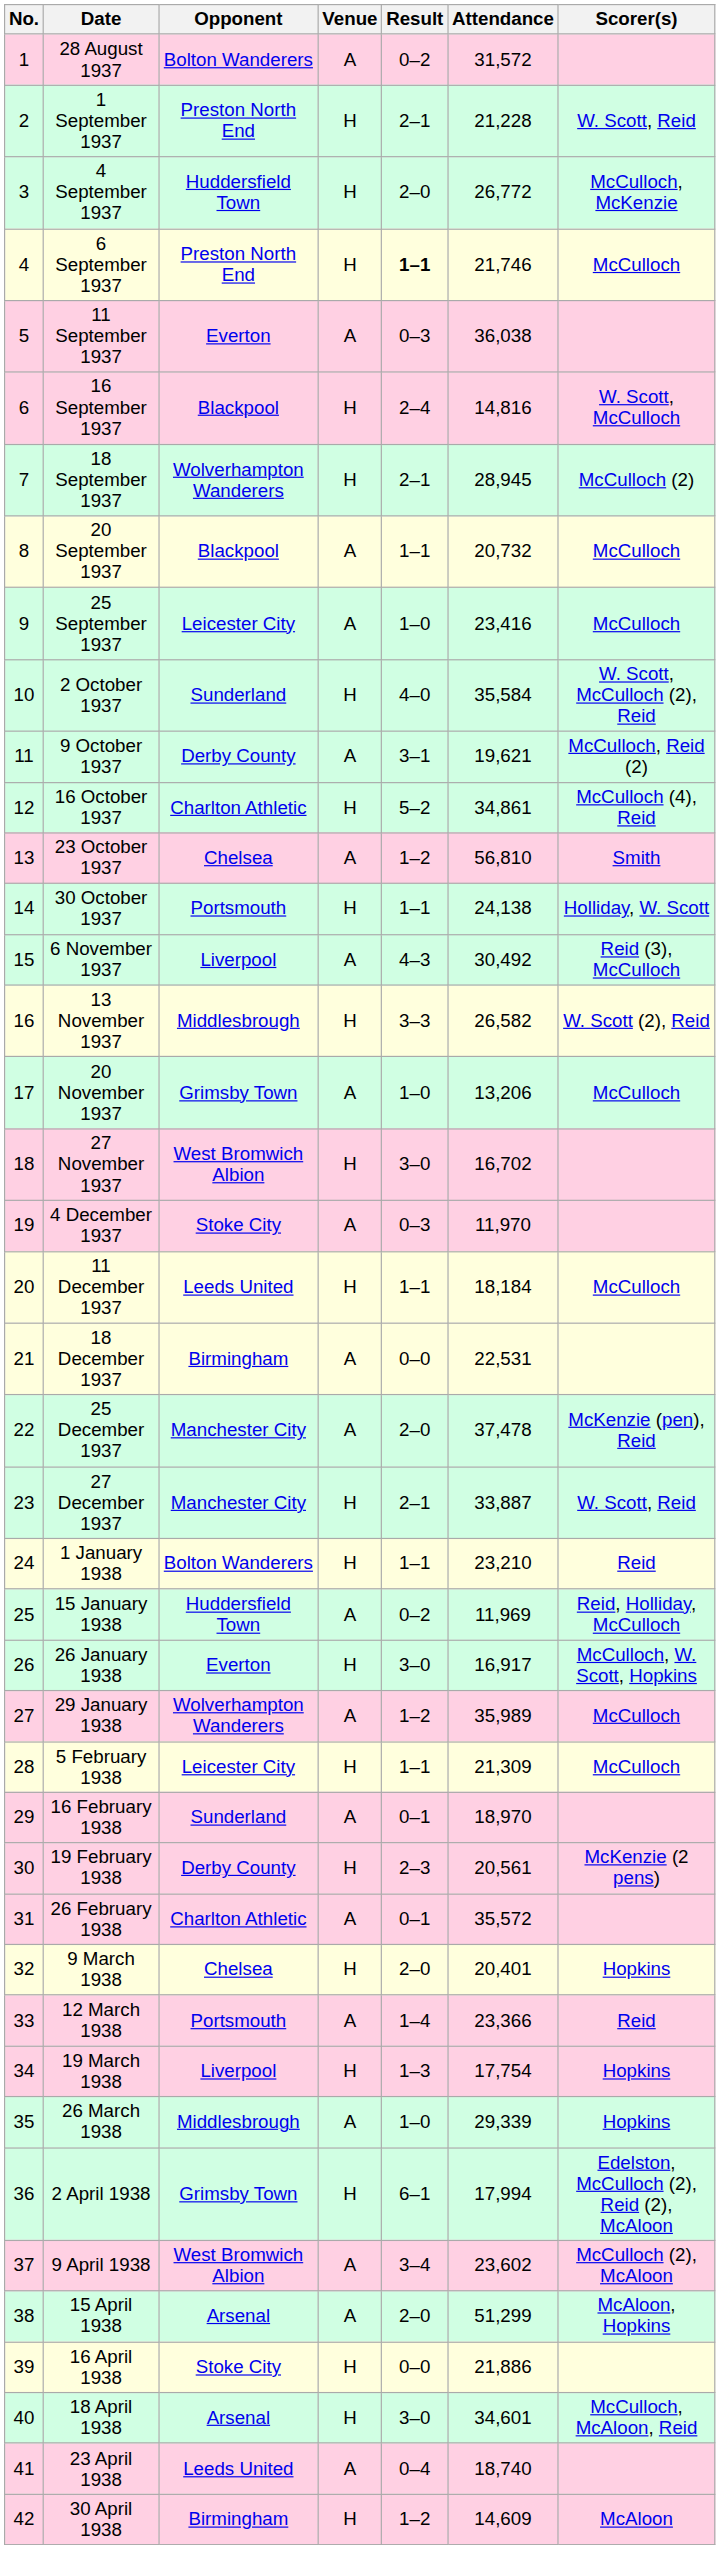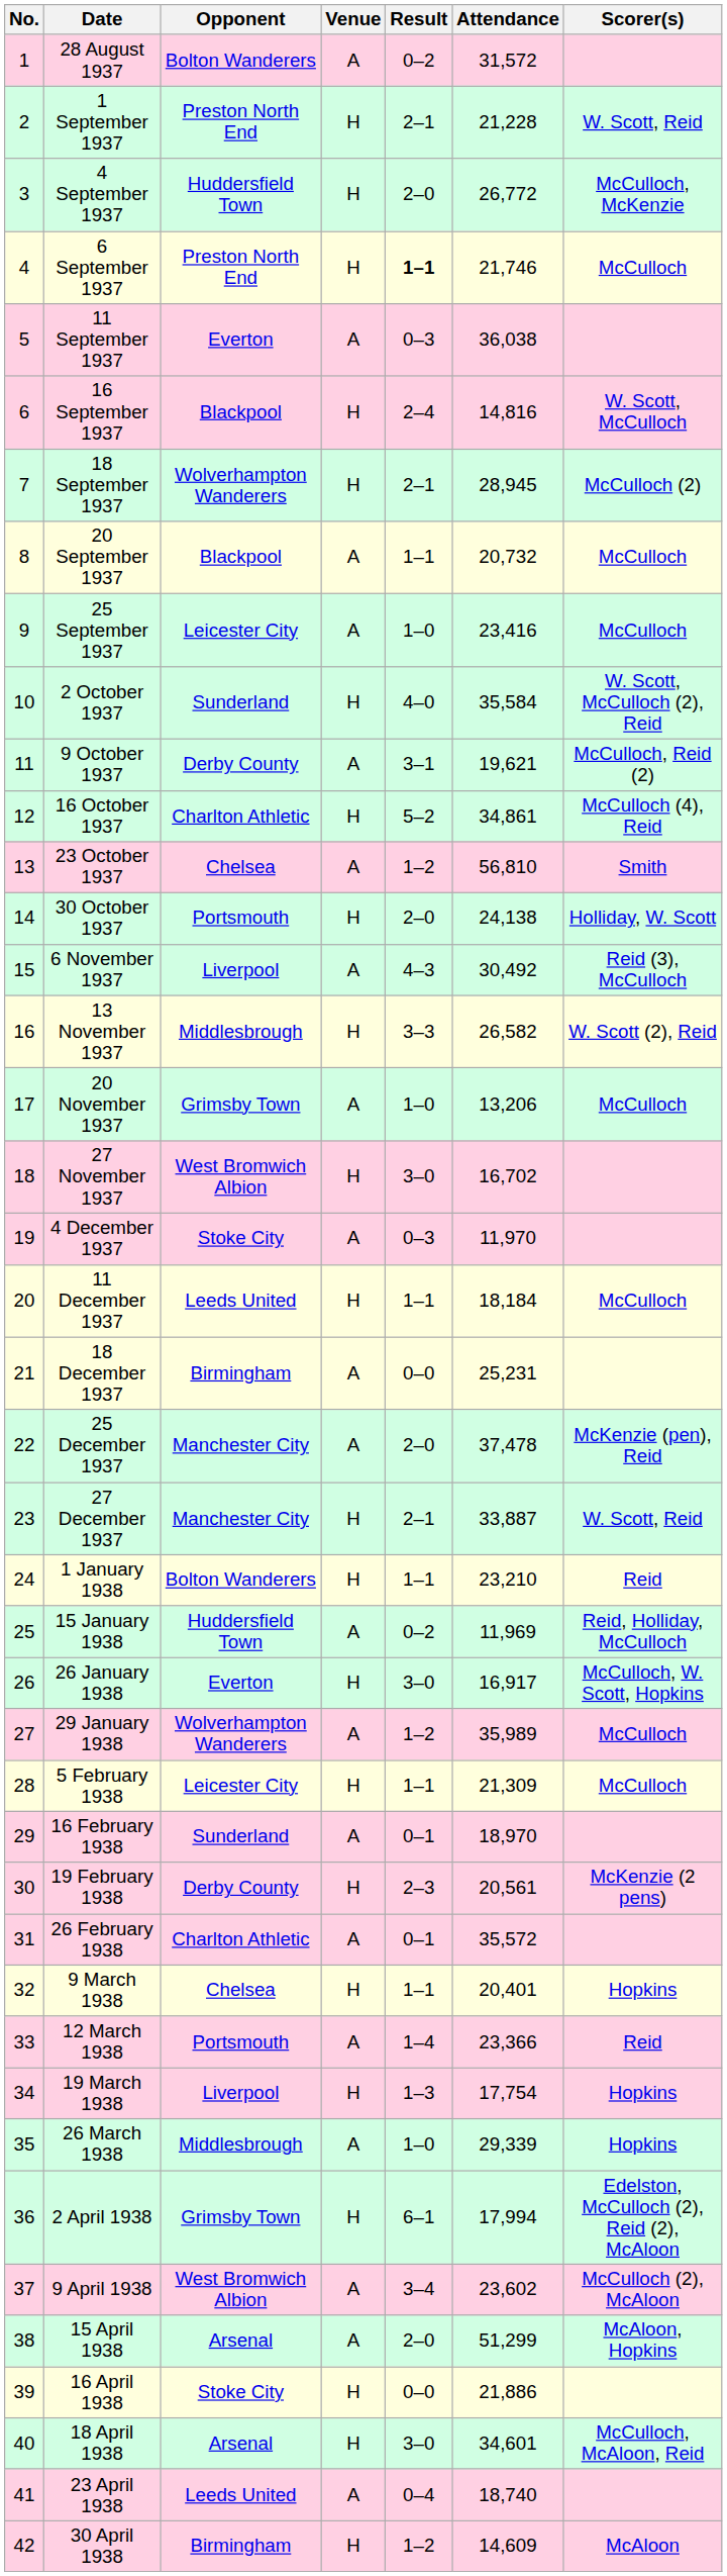 <table class="wikitable sortable" style="text-align:center;">
 <tr>
 <th>No.</th>
 <th>Date</th>
 <th>Opponent</th>
 <th>Venue</th>
 <th>Result</th>
 <th>Attendance</th>
 <th>Scorer(s)</th>
 </tr>
 <tr style="background:#ffd0e3;">
 <td>1</td>
 <td>28 August 1937</td>
 <td><a href='#'>Bolton Wanderers</a></td>
 <td>A</td>
 <td>0–2</td>
 <td>31,572</td>
 <td></td>
 </tr>
 <tr style="background:#d0ffe3;">
 <td>2</td>
 <td>1 September 1937</td>
 <td><a href='#'>Preston North End</a></td>
 <td>H</td>
 <td>2–1</td>
 <td>21,228</td>
 <td><a href='#'>W. Scott</a>, <a href='#'>Reid</a></td>
 </tr>
 <tr style="background:#d0ffe3;">
 <td>3</td>
 <td>4 September 1937</td>
 <td><a href='#'>Huddersfield Town</a></td>
 <td>H</td>
 <td>2–0</td>
 <td>26,772</td>
 <td><a href='#'>McCulloch</a>, <a href='#'>McKenzie</a></td>
 </tr>
 <tr style="background:#ffd;">
 <td>4</td>
 <td>6 September 1937</td>
 <td><a href='#'>Preston North End</a></td>
 <td>H</td>
 <td><strong>1–1</strong></td>
 <td>21,746</td>
 <td><a href='#'>McCulloch</a></td>
 </tr>
 <tr style="background:#ffd0e3;">
 <td>5</td>
 <td>11 September 1937</td>
 <td><a href='#'>Everton</a></td>
 <td>A</td>
 <td>0–3</td>
 <td>36,038</td>
 <td></td>
 </tr>
 <tr style="background:#ffd0e3;">
 <td>6</td>
 <td>16 September 1937</td>
 <td><a href='#'>Blackpool</a></td>
 <td>H</td>
 <td>2–4</td>
 <td>14,816</td>
 <td><a href='#'>W. Scott</a>, <a href='#'>McCulloch</a></td>
 </tr>
 <tr style="background:#d0ffe3;">
 <td>7</td>
 <td>18 September 1937</td>
 <td><a href='#'>Wolverhampton Wanderers</a></td>
 <td>H</td>
 <td>2–1</td>
 <td>28,945</td>
 <td><a href='#'>McCulloch</a> (2)</td>
 </tr>
 <tr style="background:#ffd;">
 <td>8</td>
 <td>20 September 1937</td>
 <td><a href='#'>Blackpool</a></td>
 <td>A</td>
 <td>1–1</td>
 <td>20,732</td>
 <td><a href='#'>McCulloch</a></td>
 </tr>
 <tr style="background:#d0ffe3;">
 <td>9</td>
 <td>25 September 1937</td>
 <td><a href='#'>Leicester City</a></td>
 <td>A</td>
 <td>1–0</td>
 <td>23,416</td>
 <td><a href='#'>McCulloch</a></td>
 </tr>
 <tr style="background:#d0ffe3;">
 <td>10</td>
 <td>2 October 1937</td>
 <td><a href='#'>Sunderland</a></td>
 <td>H</td>
 <td>4–0</td>
 <td>35,584</td>
 <td><a href='#'>W. Scott</a>, <a href='#'>McCulloch</a> (2), <a href='#'>Reid</a></td>
 </tr>
 <tr style="background:#d0ffe3;">
 <td>11</td>
 <td>9 October 1937</td>
 <td><a href='#'>Derby County</a></td>
 <td>A</td>
 <td>3–1</td>
 <td>19,621</td>
 <td><a href='#'>McCulloch</a>, <a href='#'>Reid</a> (2)</td>
 </tr>
 <tr style="background:#d0ffe3;">
 <td>12</td>
 <td>16 October 1937</td>
 <td><a href='#'>Charlton Athletic</a></td>
 <td>H</td>
 <td>5–2</td>
 <td>34,861</td>
 <td><a href='#'>McCulloch</a> (4), <a href='#'>Reid</a></td>
 </tr>
 <tr style="background:#ffd0e3;">
 <td>13</td>
 <td>23 October 1937</td>
 <td><a href='#'>Chelsea</a></td>
 <td>A</td>
 <td>1–2</td>
 <td>56,810</td>
 <td><a href='#'>Smith</a></td>
 </tr>
 <tr style="background:#d0ffe3;">
 <td>14</td>
 <td>30 October 1937</td>
 <td><a href='#'>Portsmouth</a></td>
 <td>H</td>
-<td>1–1</td>
+<td>2–0</td>
 <td>24,138</td>
 <td><a href='#'>Holliday</a>, <a href='#'>W. Scott</a></td>
 </tr>
 <tr style="background:#d0ffe3;">
 <td>15</td>
 <td>6 November 1937</td>
 <td><a href='#'>Liverpool</a></td>
 <td>A</td>
 <td>4–3</td>
 <td>30,492</td>
 <td><a href='#'>Reid</a> (3), <a href='#'>McCulloch</a></td>
 </tr>
 <tr style="background:#ffd;">
 <td>16</td>
 <td>13 November 1937</td>
 <td><a href='#'>Middlesbrough</a></td>
 <td>H</td>
 <td>3–3</td>
 <td>26,582</td>
 <td><a href='#'>W. Scott</a> (2), <a href='#'>Reid</a></td>
 </tr>
 <tr style="background:#d0ffe3;">
 <td>17</td>
 <td>20 November 1937</td>
 <td><a href='#'>Grimsby Town</a></td>
 <td>A</td>
 <td>1–0</td>
 <td>13,206</td>
 <td><a href='#'>McCulloch</a></td>
 </tr>
 <tr style="background:#ffd0e3;">
 <td>18</td>
 <td>27 November 1937</td>
 <td><a href='#'>West Bromwich Albion</a></td>
 <td>H</td>
 <td>3–0</td>
 <td>16,702</td>
 <td></td>
 </tr>
 <tr style="background:#ffd0e3;">
 <td>19</td>
 <td>4 December 1937</td>
 <td><a href='#'>Stoke City</a></td>
 <td>A</td>
 <td>0–3</td>
 <td>11,970</td>
 <td></td>
 </tr>
 <tr style="background:#ffd;">
 <td>20</td>
 <td>11 December 1937</td>
 <td><a href='#'>Leeds United</a></td>
 <td>H</td>
 <td>1–1</td>
 <td>18,184</td>
 <td><a href='#'>McCulloch</a></td>
 </tr>
 <tr style="background:#ffd;">
 <td>21</td>
 <td>18 December 1937</td>
 <td><a href='#'>Birmingham</a></td>
 <td>A</td>
 <td>0–0</td>
-<td>22,531</td>
+<td>25,231</td>
 <td></td>
 </tr>
 <tr style="background:#d0ffe3;">
 <td>22</td>
 <td>25 December 1937</td>
 <td><a href='#'>Manchester City</a></td>
 <td>A</td>
 <td>2–0</td>
 <td>37,478</td>
 <td><a href='#'>McKenzie</a> (<a href='#'>pen</a>), <a href='#'>Reid</a></td>
 </tr>
 <tr style="background:#d0ffe3;">
 <td>23</td>
 <td>27 December 1937</td>
 <td><a href='#'>Manchester City</a></td>
 <td>H</td>
 <td>2–1</td>
 <td>33,887</td>
 <td><a href='#'>W. Scott</a>, <a href='#'>Reid</a></td>
 </tr>
 <tr style="background:#ffd;">
 <td>24</td>
 <td>1 January 1938</td>
 <td><a href='#'>Bolton Wanderers</a></td>
 <td>H</td>
 <td>1–1</td>
 <td>23,210</td>
 <td><a href='#'>Reid</a></td>
 </tr>
 <tr style="background:#d0ffe3;">
 <td>25</td>
 <td>15 January 1938</td>
 <td><a href='#'>Huddersfield Town</a></td>
 <td>A</td>
 <td>0–2</td>
 <td>11,969</td>
 <td><a href='#'>Reid</a>, <a href='#'>Holliday</a>, <a href='#'>McCulloch</a></td>
 </tr>
 <tr style="background:#d0ffe3;">
 <td>26</td>
 <td>26 January 1938</td>
 <td><a href='#'>Everton</a></td>
 <td>H</td>
 <td>3–0</td>
 <td>16,917</td>
 <td><a href='#'>McCulloch</a>, <a href='#'>W. Scott</a>, <a href='#'>Hopkins</a></td>
 </tr>
 <tr style="background:#ffd0e3;">
 <td>27</td>
 <td>29 January 1938</td>
 <td><a href='#'>Wolverhampton Wanderers</a></td>
 <td>A</td>
 <td>1–2</td>
 <td>35,989</td>
 <td><a href='#'>McCulloch</a></td>
 </tr>
 <tr style="background:#ffd;">
 <td>28</td>
 <td>5 February 1938</td>
 <td><a href='#'>Leicester City</a></td>
 <td>H</td>
 <td>1–1</td>
 <td>21,309</td>
 <td><a href='#'>McCulloch</a></td>
 </tr>
 <tr style="background:#ffd0e3;">
 <td>29</td>
 <td>16 February 1938</td>
 <td><a href='#'>Sunderland</a></td>
 <td>A</td>
 <td>0–1</td>
 <td>18,970</td>
 <td></td>
 </tr>
 <tr style="background:#ffd0e3;">
 <td>30</td>
 <td>19 February 1938</td>
 <td><a href='#'>Derby County</a></td>
 <td>H</td>
 <td>2–3</td>
 <td>20,561</td>
 <td><a href='#'>McKenzie</a> (2 <a href='#'>pens</a>)</td>
 </tr>
 <tr style="background:#ffd0e3;">
 <td>31</td>
 <td>26 February 1938</td>
 <td><a href='#'>Charlton Athletic</a></td>
 <td>A</td>
 <td>0–1</td>
 <td>35,572</td>
 <td></td>
 </tr>
 <tr style="background:#ffd;">
 <td>32</td>
 <td>9 March 1938</td>
 <td><a href='#'>Chelsea</a></td>
 <td>H</td>
-<td>2–0</td>
+<td>1–1</td>
 <td>20,401</td>
 <td><a href='#'>Hopkins</a></td>
 </tr>
 <tr style="background:#ffd0e3;">
 <td>33</td>
 <td>12 March 1938</td>
 <td><a href='#'>Portsmouth</a></td>
 <td>A</td>
 <td>1–4</td>
 <td>23,366</td>
 <td><a href='#'>Reid</a></td>
 </tr>
 <tr style="background:#ffd0e3;">
 <td>34</td>
 <td>19 March 1938</td>
 <td><a href='#'>Liverpool</a></td>
 <td>H</td>
 <td>1–3</td>
 <td>17,754</td>
 <td><a href='#'>Hopkins</a></td>
 </tr>
 <tr style="background:#d0ffe3;">
 <td>35</td>
 <td>26 March 1938</td>
 <td><a href='#'>Middlesbrough</a></td>
 <td>A</td>
 <td>1–0</td>
 <td>29,339</td>
 <td><a href='#'>Hopkins</a></td>
 </tr>
 <tr style="background:#d0ffe3;">
 <td>36</td>
 <td>2 April 1938</td>
 <td><a href='#'>Grimsby Town</a></td>
 <td>H</td>
 <td>6–1</td>
 <td>17,994</td>
 <td><a href='#'>Edelston</a>, <a href='#'>McCulloch</a> (2), <a href='#'>Reid</a> (2), <a href='#'>McAloon</a></td>
 </tr>
 <tr style="background:#ffd0e3;">
 <td>37</td>
 <td>9 April 1938</td>
 <td><a href='#'>West Bromwich Albion</a></td>
 <td>A</td>
 <td>3–4</td>
 <td>23,602</td>
 <td><a href='#'>McCulloch</a> (2), <a href='#'>McAloon</a></td>
 </tr>
 <tr style="background:#d0ffe3;">
 <td>38</td>
 <td>15 April 1938</td>
 <td><a href='#'>Arsenal</a></td>
 <td>A</td>
 <td>2–0</td>
 <td>51,299</td>
 <td><a href='#'>McAloon</a>, <a href='#'>Hopkins</a></td>
 </tr>
 <tr style="background:#ffd;">
 <td>39</td>
 <td>16 April 1938</td>
 <td><a href='#'>Stoke City</a></td>
 <td>H</td>
 <td>0–0</td>
 <td>21,886</td>
 <td></td>
 </tr>
 <tr style="background:#d0ffe3;">
 <td>40</td>
 <td>18 April 1938</td>
 <td><a href='#'>Arsenal</a></td>
 <td>H</td>
 <td>3–0</td>
 <td>34,601</td>
 <td><a href='#'>McCulloch</a>, <a href='#'>McAloon</a>, <a href='#'>Reid</a></td>
 </tr>
 <tr style="background:#ffd0e3;">
 <td>41</td>
 <td>23 April 1938</td>
 <td><a href='#'>Leeds United</a></td>
 <td>A</td>
 <td>0–4</td>
 <td>18,740</td>
 <td></td>
 </tr>
 <tr style="background:#ffd0e3;">
 <td>42</td>
 <td>30 April 1938</td>
 <td><a href='#'>Birmingham</a></td>
 <td>H</td>
 <td>1–2</td>
 <td>14,609</td>
 <td><a href='#'>McAloon</a></td>
 </tr>
 </table>
